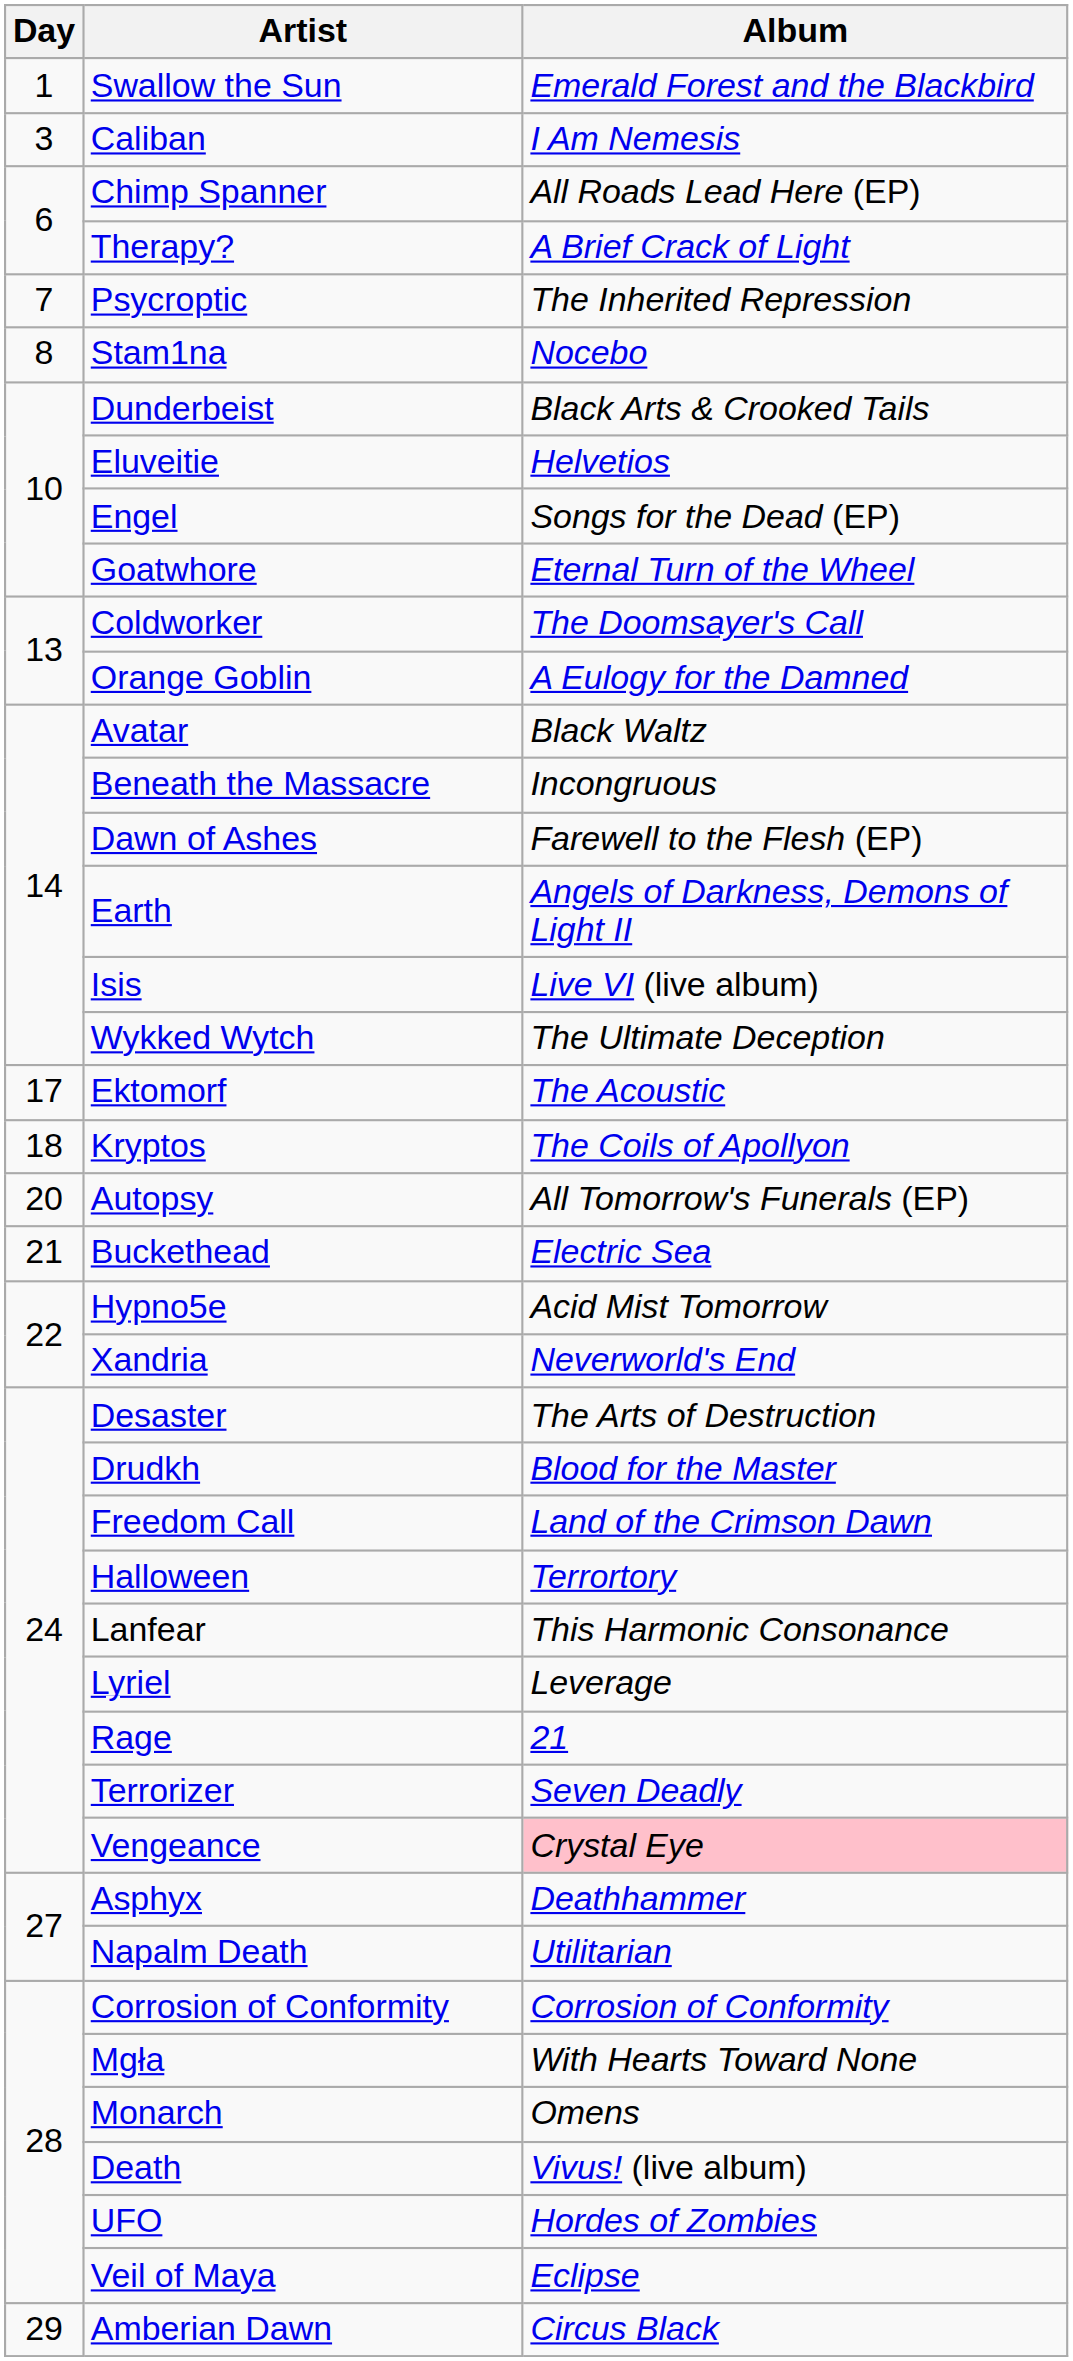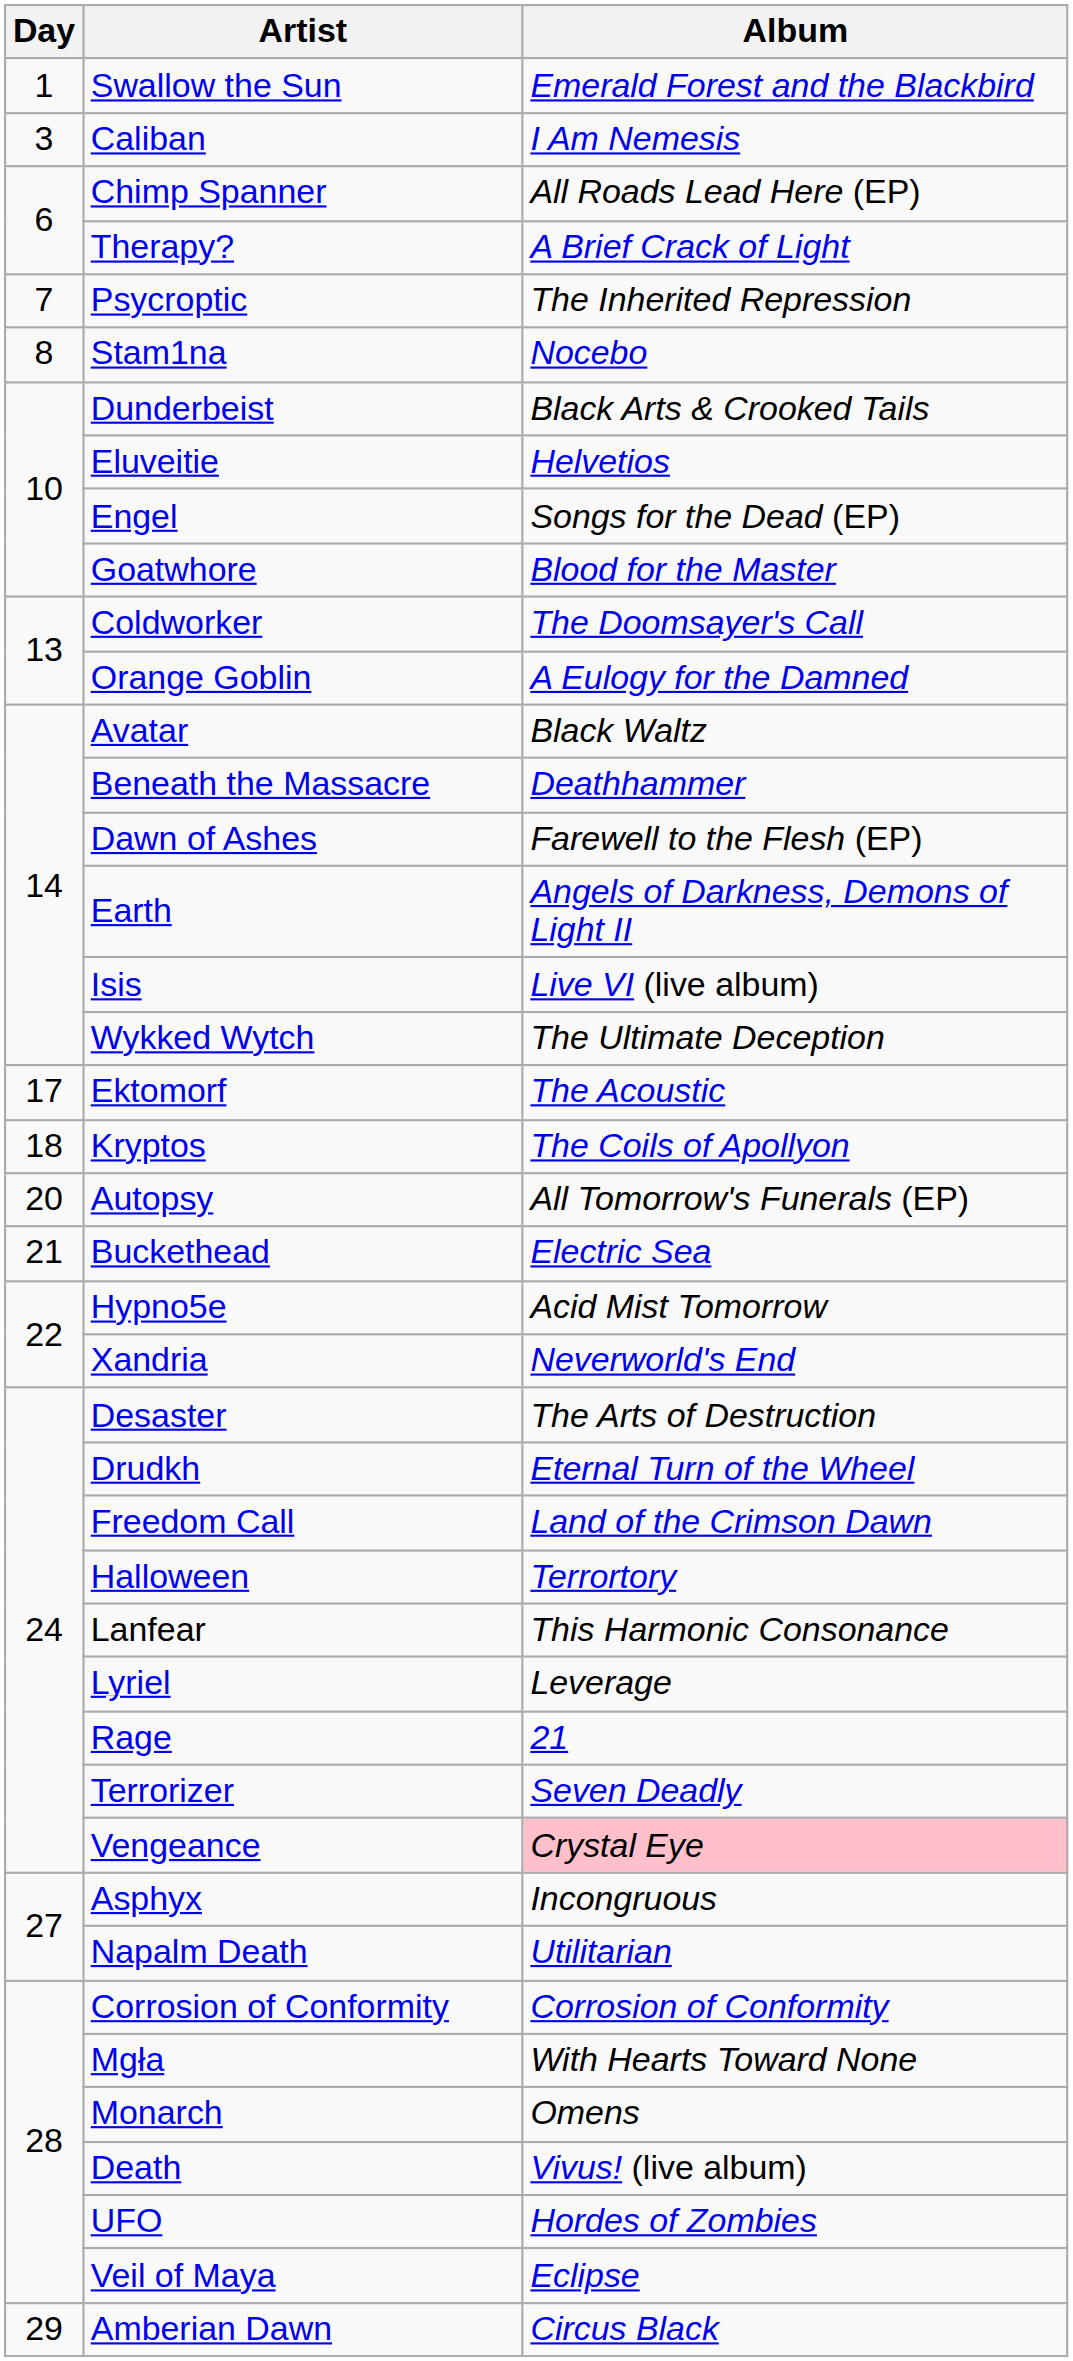 <table class="wikitable">
 <tr>
 <th style="width:20px;">Day</th>
 <th style="width:200px;">Artist</th>
 <th style="width:250px;">Album</th>
 </tr>
 <tr>
 <td style="text-align:center;">1</td>
 <td><a href='#'>Swallow the Sun</a></td>
 <td><em><a href='#'>Emerald Forest and the Blackbird</a></em></td>
 </tr>
 <tr>
 <td style="text-align:center;">3</td>
 <td><a href='#'>Caliban</a></td>
 <td><em><a href='#'>I Am Nemesis</a></em></td>
 </tr>
 <tr>
 <td style="text-align:center;" rowspan="2">6</td>
 <td><a href='#'>Chimp Spanner</a></td>
 <td><em>All Roads Lead Here</em> (EP)</td>
 </tr>
 <tr>
 <td><a href='#'>Therapy?</a></td>
 <td><em><a href='#'>A Brief Crack of Light</a></em></td>
 </tr>
 <tr>
 <td style="text-align:center;">7</td>
 <td><a href='#'>Psycroptic</a></td>
 <td><em>The Inherited Repression</em></td>
 </tr>
 <tr>
 <td style="text-align:center;">8</td>
 <td><a href='#'>Stam1na</a></td>
 <td><em><a href='#'>Nocebo</a></em></td>
 </tr>
 <tr>
 <td style="text-align:center;" rowspan="4">10</td>
 <td><a href='#'>Dunderbeist</a></td>
 <td><em>Black Arts & Crooked Tails</em></td>
 </tr>
 <tr>
 <td><a href='#'>Eluveitie</a></td>
 <td><em><a href='#'>Helvetios</a></em></td>
 </tr>
 <tr>
 <td><a href='#'>Engel</a></td>
 <td><em>Songs for the Dead</em> (EP)</td>
 </tr>
 <tr>
 <td><a href='#'>Goatwhore</a></td>
-<td><em><a href='#'>Eternal Turn of the Wheel</a></em></td>
+<td><em><a href='#'>Blood for the Master</a></em></td>
 </tr>
 <tr>
 <td style="text-align:center;" rowspan="2">13</td>
 <td><a href='#'>Coldworker</a></td>
 <td><em><a href='#'>The Doomsayer's Call</a></em></td>
 </tr>
 <tr>
 <td><a href='#'>Orange Goblin</a></td>
 <td><em><a href='#'>A Eulogy for the Damned</a></em></td>
 </tr>
 <tr>
 <td style="text-align:center;" rowspan="6">14</td>
 <td><a href='#'>Avatar</a></td>
 <td><em>Black Waltz</em></td>
 </tr>
 <tr>
 <td><a href='#'>Beneath the Massacre</a></td>
-<td><em>Incongruous</em></td>
+<td><em><a href='#'>Deathhammer</a></em></td>
 </tr>
 <tr>
 <td><a href='#'>Dawn of Ashes</a></td>
 <td><em>Farewell to the Flesh</em> (EP)</td>
 </tr>
 <tr>
 <td><a href='#'>Earth</a></td>
 <td><em><a href='#'>Angels of Darkness, Demons of Light II</a></em></td>
 </tr>
 <tr>
 <td><a href='#'>Isis</a></td>
 <td><em><a href='#'>Live VI</a></em> (live album)</td>
 </tr>
 <tr>
 <td><a href='#'>Wykked Wytch</a></td>
 <td><em>The Ultimate Deception</em></td>
 </tr>
 <tr>
 <td style="text-align:center;">17</td>
 <td><a href='#'>Ektomorf</a></td>
 <td><em><a href='#'>The Acoustic</a></em></td>
 </tr>
 <tr>
 <td style="text-align:center;">18</td>
 <td><a href='#'>Kryptos</a></td>
 <td><em><a href='#'>The Coils of Apollyon</a></em></td>
 </tr>
 <tr>
 <td style="text-align:center;">20</td>
 <td><a href='#'>Autopsy</a></td>
 <td><em>All Tomorrow's Funerals</em> (EP)</td>
 </tr>
 <tr>
 <td style="text-align:center;">21</td>
 <td><a href='#'>Buckethead</a></td>
 <td><em><a href='#'>Electric Sea</a></em></td>
 </tr>
 <tr>
 <td style="text-align:center;" rowspan="2">22</td>
 <td><a href='#'>Hypno5e</a></td>
 <td><em>Acid Mist Tomorrow</em></td>
 </tr>
 <tr>
 <td><a href='#'>Xandria</a></td>
 <td><em><a href='#'>Neverworld's End</a></em></td>
 </tr>
 <tr>
 <td style="text-align:center;" rowspan="9">24</td>
 <td><a href='#'>Desaster</a></td>
 <td><em>The Arts of Destruction</em></td>
 </tr>
 <tr>
 <td><a href='#'>Drudkh</a></td>
-<td><em><a href='#'>Blood for the Master</a></em></td>
+<td><em><a href='#'>Eternal Turn of the Wheel</a></em></td>
 </tr>
 <tr>
 <td><a href='#'>Freedom Call</a></td>
 <td><em><a href='#'>Land of the Crimson Dawn</a></em></td>
 </tr>
 <tr>
 <td><a href='#'>Halloween</a></td>
 <td><em><a href='#'>Terrortory</a></em></td>
 </tr>
 <tr>
 <td>Lanfear</td>
 <td><em>This Harmonic Consonance</em></td>
 </tr>
 <tr>
 <td><a href='#'>Lyriel</a></td>
 <td><em>Leverage</em></td>
 </tr>
 <tr>
 <td><a href='#'>Rage</a></td>
 <td><em><a href='#'>21</a></em></td>
 </tr>
 <tr>
 <td><a href='#'>Terrorizer</a></td>
 <td><em><a href='#'>Seven Deadly</a></em></td>
 </tr>
 <tr>
 <td><a href='#'>Vengeance</a></td>
 <td style="background: pink;"><em>Crystal Eye</em></td>
 </tr>
 <tr>
 <td style="text-align:center;" rowspan="2">27</td>
 <td><a href='#'>Asphyx</a></td>
-<td><em><a href='#'>Deathhammer</a></em></td>
+<td><em>Incongruous</em></td>
 </tr>
 <tr>
 <td><a href='#'>Napalm Death</a></td>
 <td><em><a href='#'>Utilitarian</a></em></td>
 </tr>
 <tr>
 <td style="text-align:center;" rowspan="6">28</td>
 <td><a href='#'>Corrosion of Conformity</a></td>
 <td><em><a href='#'>Corrosion of Conformity</a></em></td>
 </tr>
 <tr>
 <td><a href='#'>Mgła</a></td>
 <td><em>With Hearts Toward None</em></td>
 </tr>
 <tr>
 <td><a href='#'>Monarch</a></td>
 <td><em>Omens</em></td>
 </tr>
 <tr>
 <td><a href='#'>Death</a></td>
 <td><em><a href='#'>Vivus!</a></em> (live album)</td>
 </tr>
 <tr>
 <td><a href='#'>UFO</a></td>
 <td><em><a href='#'>Hordes of Zombies</a></em></td>
 </tr>
 <tr>
 <td><a href='#'>Veil of Maya</a></td>
 <td><em><a href='#'>Eclipse</a></em></td>
 </tr>
 <tr>
 <td style="text-align:center;" rowspan="1">29</td>
 <td><a href='#'>Amberian Dawn</a></td>
 <td><em><a href='#'>Circus Black</a></em></td>
 </tr>
 </table>
